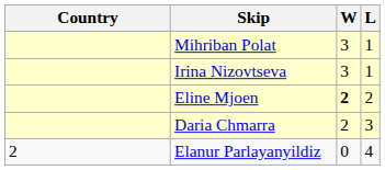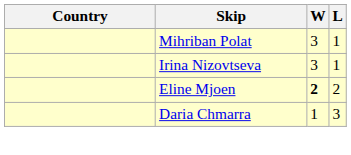 <table class=wikitable>
 <tr>
 <th width=150>Country</th>
 <th width=150>Skip</th>
 <th>W</th>
 <th>L</th>
 </tr>
 <tr bgcolor=#ffffcc>
 <td></td>
 <td><a href='#'>Mihriban Polat</a></td>
 <td>3</td>
 <td>1</td>
 </tr>
 <tr bgcolor=#ffffcc>
 <td></td>
 <td><a href='#'>Irina Nizovtseva</a></td>
 <td>3</td>
 <td>1</td>
 </tr>
 <tr bgcolor=#ffffcc>
 <td></td>
 <td><a href='#'>Eline Mjoen</a></td>
 <td><strong>2</strong></td>
 <td>2</td>
 </tr>
 <tr bgcolor=#ffffcc>
 <td></td>
 <td><a href='#'>Daria Chmarra</a></td>
-<td>2</td>
+<td>1</td>
 <td>3</td>
 </tr>
-<tr>
-<td> 2</td>
-<td><a href='#'>Elanur Parlayanyildiz</a></td>
-<td>0</td>
-<td>4</td>
-</tr>
 </table>
